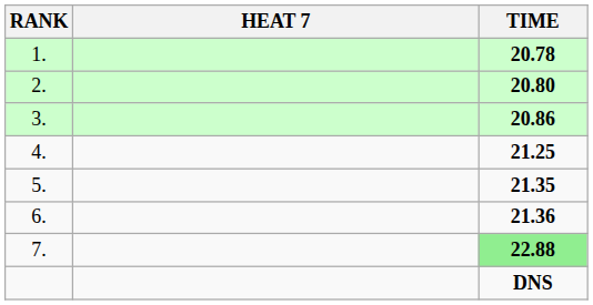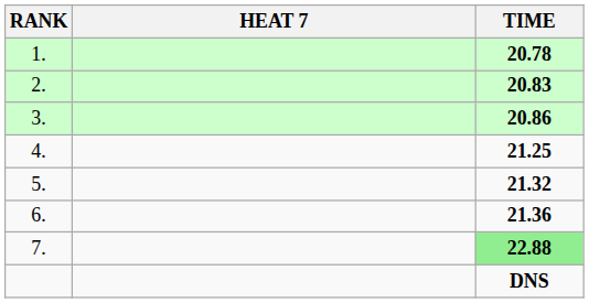 <table class="wikitable" style="border-collapse: collapse; font-size: 90%;">
 <tr>
 <th>RANK</th>
 <th style="width: 20em">HEAT 7</th>
 <th style="width: 5em">TIME</th>
 </tr>
 <tr style="background:#ccffcc;">
 <td align="center">1.</td>
 <td></td>
 <td align="center"><strong>20.78</strong></td>
 </tr>
 <tr style="background:#ccffcc;">
 <td align="center">2.</td>
 <td></td>
-<td align="center"><strong>20.80</strong></td>
+<td align="center"><strong>20.83</strong></td>
 </tr>
 <tr style="background:#ccffcc;">
 <td align="center">3.</td>
 <td></td>
 <td align="center"><strong>20.86</strong></td>
 </tr>
 <tr>
 <td align="center">4.</td>
 <td></td>
 <td align="center"><strong>21.25</strong></td>
 </tr>
 <tr>
 <td align="center">5.</td>
 <td></td>
-<td align="center"><strong>21.35</strong></td>
+<td align="center"><strong>21.32</strong></td>
 </tr>
 <tr>
 <td align="center">6.</td>
 <td></td>
 <td align="center"><strong>21.36</strong></td>
 </tr>
 <tr>
 <td align="center">7.</td>
 <td></td>
 <td align="center" style="background: lightgreen;"><strong>22.88</strong></td>
 </tr>
 <tr>
 <td align="center"></td>
 <td></td>
 <td align="center"><strong>DNS</strong></td>
 </tr>
 </table>
